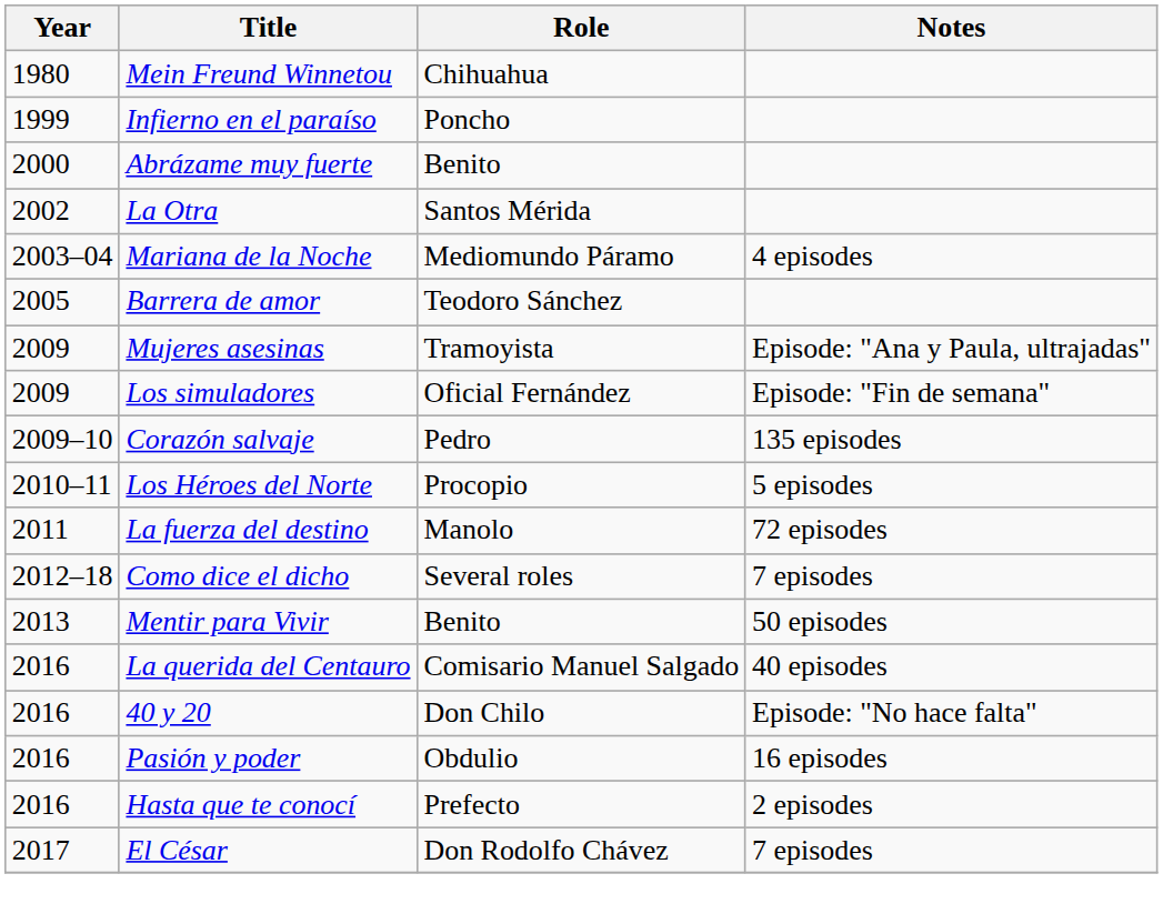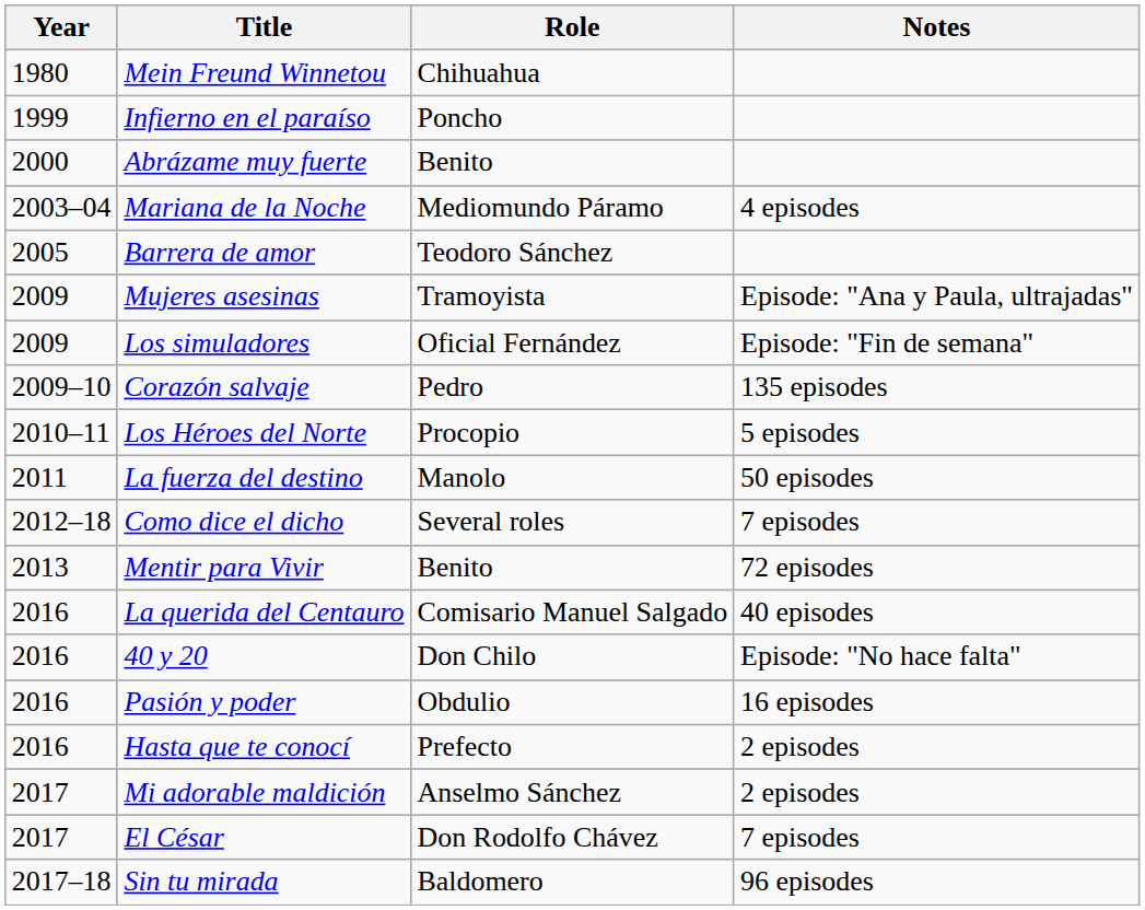 <table class="wikitable sortable">
 <tr>
 <th>Year</th>
 <th>Title</th>
 <th>Role</th>
 <th class="unsortable">Notes</th>
 </tr>
 <tr>
 <td>1980</td>
 <td><em><a href='#'>Mein Freund Winnetou</a></em></td>
 <td>Chihuahua</td>
 <td></td>
 </tr>
 <tr>
 <td>1999</td>
 <td><em><a href='#'>Infierno en el paraíso</a></em></td>
 <td>Poncho</td>
 <td></td>
 </tr>
 <tr>
 <td>2000</td>
 <td><em><a href='#'>Abrázame muy fuerte</a></em></td>
 <td>Benito</td>
-<td></td>
-</tr>
-<tr>
-<td>2002</td>
-<td><em><a href='#'>La Otra</a></em></td>
-<td>Santos Mérida</td>
 <td></td>
 </tr>
 <tr>
 <td>2003–04</td>
 <td><em><a href='#'>Mariana de la Noche</a></em></td>
 <td>Mediomundo Páramo</td>
 <td>4 episodes</td>
 </tr>
 <tr>
 <td>2005</td>
 <td><em><a href='#'>Barrera de amor</a></em></td>
 <td>Teodoro Sánchez</td>
 <td></td>
 </tr>
 <tr>
 <td>2009</td>
 <td><em><a href='#'>Mujeres asesinas</a></em></td>
 <td>Tramoyista</td>
 <td>Episode: "Ana y Paula, ultrajadas"</td>
 </tr>
 <tr>
 <td>2009</td>
 <td><em><a href='#'>Los simuladores</a></em></td>
 <td>Oficial Fernández</td>
 <td>Episode: "Fin de semana"</td>
 </tr>
 <tr>
 <td>2009–10</td>
 <td><em><a href='#'>Corazón salvaje</a></em></td>
 <td>Pedro</td>
 <td>135 episodes</td>
 </tr>
 <tr>
 <td>2010–11</td>
 <td><em><a href='#'>Los Héroes del Norte</a></em></td>
 <td>Procopio</td>
 <td>5 episodes</td>
 </tr>
 <tr>
 <td>2011</td>
 <td><em><a href='#'>La fuerza del destino</a></em></td>
 <td>Manolo</td>
-<td>72 episodes</td>
+<td>50 episodes</td>
 </tr>
 <tr>
 <td>2012–18</td>
 <td><em><a href='#'>Como dice el dicho</a></em></td>
 <td>Several roles</td>
 <td>7 episodes</td>
 </tr>
 <tr>
 <td>2013</td>
 <td><em><a href='#'>Mentir para Vivir</a></em></td>
 <td>Benito</td>
-<td>50 episodes</td>
+<td>72 episodes</td>
 </tr>
 <tr>
 <td>2016</td>
 <td><em><a href='#'>La querida del Centauro</a></em></td>
 <td>Comisario Manuel Salgado</td>
 <td>40 episodes</td>
 </tr>
 <tr>
 <td>2016</td>
 <td><em><a href='#'>40 y 20</a></em></td>
 <td>Don Chilo</td>
 <td>Episode: "No hace falta"</td>
 </tr>
 <tr>
 <td>2016</td>
 <td><em><a href='#'>Pasión y poder</a></em></td>
 <td>Obdulio</td>
 <td>16 episodes</td>
 </tr>
 <tr>
 <td>2016</td>
 <td><em><a href='#'>Hasta que te conocí</a></em></td>
 <td>Prefecto</td>
 <td>2 episodes</td>
 </tr>
 <tr>
 <td>2017</td>
+<td><em><a href='#'>Mi adorable maldición</a></em></td>
+<td>Anselmo Sánchez</td>
+<td>2 episodes</td>
+</tr>
+<tr>
+<td>2017</td>
 <td><em><a href='#'>El César</a></em></td>
 <td>Don Rodolfo Chávez</td>
 <td>7 episodes</td>
 </tr>
 <tr>
+<td>2017–18</td>
+<td><em><a href='#'>Sin tu mirada</a></em></td>
+<td>Baldomero</td>
+<td>96 episodes</td>
+</tr>
+<tr>
 </tr>
 </table>
